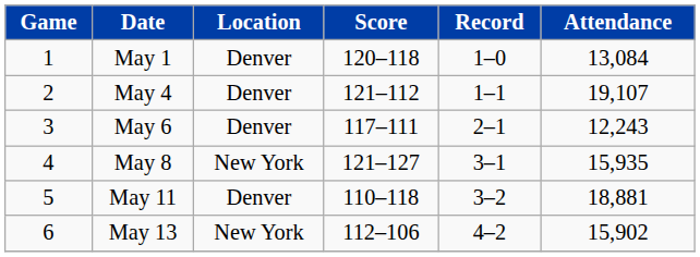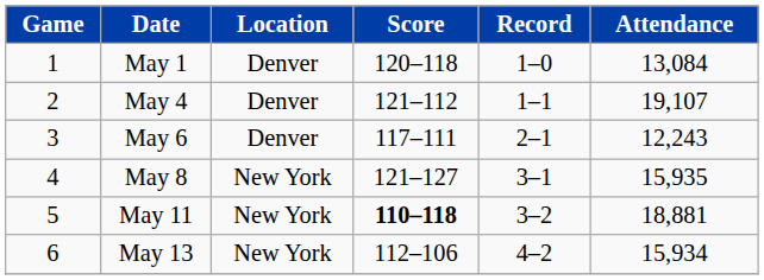 <table class="wikitable" width="80%">
 <tr align="center" style="background:#003DA6; color:#FFFFFF;">
 <td><strong>Game</strong></td>
 <td><strong>Date</strong></td>
 <td><strong>Location</strong></td>
 <td><strong>Score</strong></td>
 <td><strong>Record</strong></td>
 <td><strong>Attendance</strong></td>
 </tr>
 <tr align="center" bgcolor="">
 <td>1</td>
 <td>May 1</td>
 <td>Denver</td>
 <td>120–118</td>
 <td>1–0</td>
 <td>13,084</td>
 </tr>
 <tr align="center" bgcolor="">
 <td>2</td>
 <td>May 4</td>
 <td>Denver</td>
 <td>121–112</td>
 <td>1–1</td>
 <td>19,107</td>
 </tr>
 <tr align="center" bgcolor="">
 <td>3</td>
 <td>May 6</td>
 <td>Denver</td>
 <td>117–111</td>
 <td>2–1</td>
 <td>12,243</td>
 </tr>
 <tr align="center" bgcolor="">
 <td>4</td>
 <td>May 8</td>
 <td>New York</td>
 <td>121–127</td>
 <td>3–1</td>
 <td>15,935</td>
 </tr>
 <tr align="center" bgcolor="">
 <td>5</td>
 <td>May 11</td>
-<td>Denver</td>
-<td>110–118</td>
+<td>New York</td>
+<td><strong>110–118</strong></td>
 <td>3–2</td>
 <td>18,881</td>
 </tr>
 <tr align="center" bgcolor="">
 <td>6</td>
 <td>May 13</td>
 <td>New York</td>
 <td>112–106</td>
 <td>4–2</td>
-<td>15,902</td>
+<td>15,934</td>
 </tr>
 <tr align="center" bgcolor="">
 </tr>
 </table>
